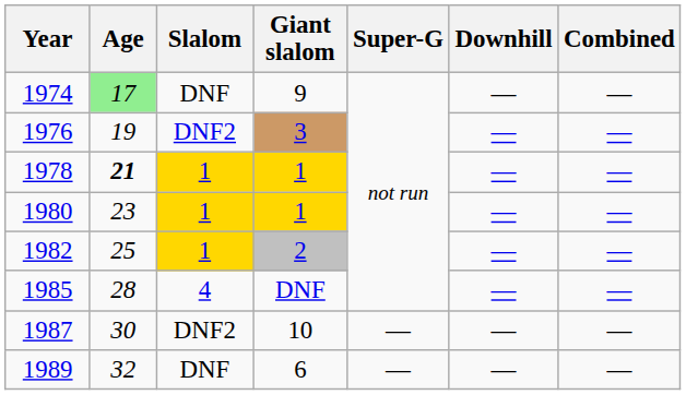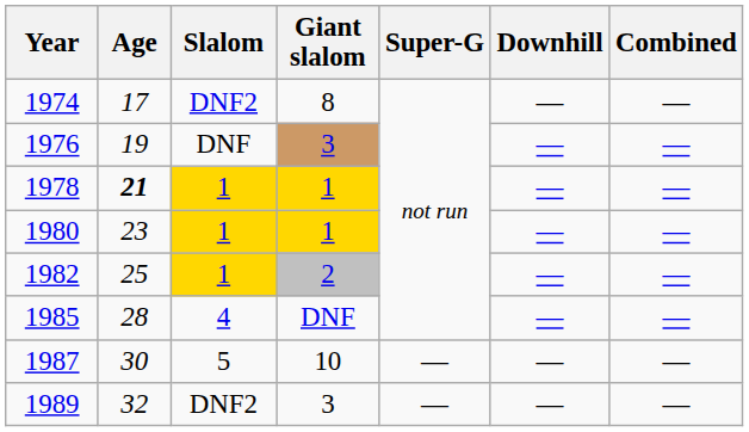 <table class=wikitable style="text-align:center">
 <tr>
 <th>  Year  </th>
 <th> Age </th>
 <th> Slalom </th>
 <th> Giant <br> slalom </th>
 <th>Super-G</th>
 <th>Downhill</th>
 <th>Combined</th>
 </tr>
 <tr>
 <td><a href='#'>1974</a></td>
-<td style="background: lightgreen;"><em>17</em></td>
-<td>DNF</td>
-<td>9</td>
+<td><em>17</em></td>
+<td><a href='#'>DNF2</a></td>
+<td>8</td>
 <td rowspan=6><small><em>not run</em></small></td>
 <td>—</td>
 <td>—</td>
 </tr>
 <tr>
 <td><a href='#'>1976</a></td>
 <td><em>19</em></td>
-<td><a href='#'>DNF2</a></td>
+<td>DNF</td>
 <td style="background:#c96;"><a href='#'>3</a></td>
 <td><a href='#'>—</a></td>
 <td><a href='#'>—</a></td>
 </tr>
 <tr>
 <td><a href='#'>1978</a></td>
 <td><strong><em>21</em></strong></td>
 <td style="background:gold;"><a href='#'>1</a></td>
 <td style="background:gold;"><a href='#'>1</a></td>
 <td><a href='#'>—</a></td>
 <td><a href='#'>—</a></td>
 </tr>
 <tr>
 <td><a href='#'>1980</a></td>
 <td><em>23</em></td>
 <td style="background:gold;"><a href='#'>1</a></td>
 <td style="background:gold;"><a href='#'>1</a></td>
 <td><a href='#'>—</a></td>
 <td><a href='#'>—</a></td>
 </tr>
 <tr>
 <td><a href='#'>1982</a></td>
 <td><em>25</em></td>
 <td style="background:gold;"><a href='#'>1</a></td>
 <td style="background:silver;"><a href='#'>2</a></td>
 <td><a href='#'>—</a></td>
 <td><a href='#'>—</a></td>
 </tr>
 <tr>
 <td><a href='#'>1985</a></td>
 <td><em>28</em></td>
 <td><a href='#'>4</a></td>
 <td><a href='#'>DNF</a></td>
 <td><a href='#'>—</a></td>
 <td><a href='#'>—</a></td>
 </tr>
 <tr>
 <td><a href='#'>1987</a></td>
 <td><em>30</em></td>
-<td>DNF2</td>
+<td>5</td>
 <td>10</td>
 <td>—</td>
 <td>—</td>
 <td>—</td>
 </tr>
 <tr>
 <td><a href='#'>1989</a></td>
 <td><em>32</em></td>
-<td>DNF</td>
-<td>6</td>
+<td>DNF2</td>
+<td>3</td>
 <td>—</td>
 <td>—</td>
 <td>—</td>
 </tr>
 </table>
